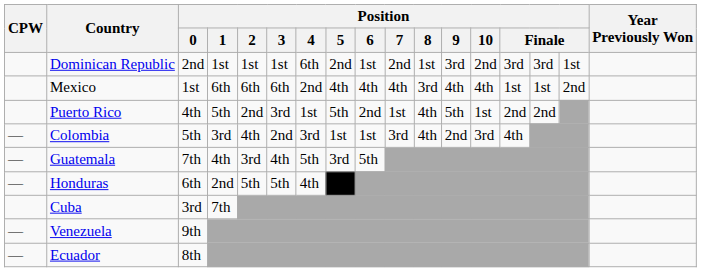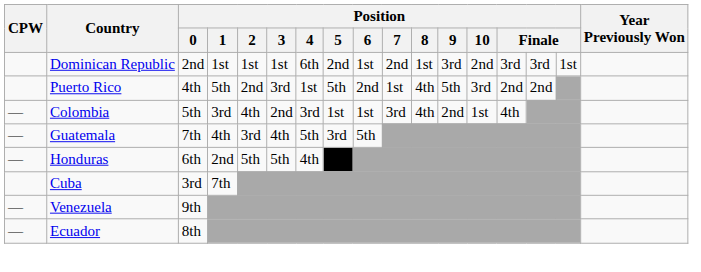 <table class="wikitable">
 <tr>
 <th rowspan=2>CPW</th>
 <th rowspan=2>Country</th>
 <th colspan=14>Position</th>
 <th rowspan=2>Year<br>Previously Won</th>
 </tr>
 <tr>
 <th>0</th>
 <th>1</th>
 <th>2</th>
 <th>3</th>
 <th>4</th>
 <th>5</th>
 <th>6</th>
 <th>7</th>
 <th>8</th>
 <th>9</th>
 <th>10</th>
 <th colspan=3>Finale</th>
 </tr>
 <tr>
 <td></td>
 <td> <a href='#'>Dominican Republic</a></td>
 <td>2nd</td>
 <td><span>1st</span></td>
 <td><span>1st</span></td>
 <td><span>1st</span></td>
 <td><span>6th</span></td>
 <td>2nd</td>
 <td>1st</td>
 <td>2nd</td>
 <td><span>1st</span></td>
 <td>3rd</td>
 <td>2nd</td>
 <td>3rd</td>
 <td><span>3rd</span></td>
 <td><span>1st</span></td>
 <td></td>
 </tr>
 <tr>
 <td></td>
-<td> Mexico</td>
-<td><span>1st</span></td>
-<td>6th</td>
-<td><span>6th</span></td>
-<td><span>6th</span></td>
-<td>2nd</td>
-<td>4th</td>
-<td>4th</td>
-<td>4th</td>
-<td>3rd</td>
-<td>4th</td>
-<td><span>4th</span></td>
-<td><span>1st</span></td>
-<td><span>1st</span></td>
-<td><span>2nd</span></td>
-<td></td>
-</tr>
-<tr>
-<td></td>
 <td> <a href='#'>Puerto Rico</a></td>
 <td>4th</td>
 <td>5th</td>
 <td>2nd</td>
 <td>3rd</td>
 <td><span>1st</span></td>
 <td><span>5th</span></td>
 <td>2nd</td>
 <td><span>1st</span></td>
 <td>4th</td>
 <td><span>5th</span></td>
-<td><span>1st</span></td>
+<td>3rd</td>
 <td>2nd</td>
 <td>2nd</td>
 <td style="background:darkgrey;" colspan="1"></td>
 <td></td>
 </tr>
 <tr>
 <td>—</td>
 <td> <a href='#'>Colombia</a></td>
 <td>5th</td>
 <td>3rd</td>
 <td>4th</td>
 <td>2nd</td>
 <td>3rd</td>
 <td><span>1st</span></td>
 <td><span>1st</span></td>
 <td>3rd</td>
 <td>4th</td>
 <td>2nd</td>
-<td>3rd</td>
+<td><span>1st</span></td>
 <td><span>4th</span></td>
 <td style="background:darkgrey;" colspan="2"></td>
 <td></td>
 </tr>
 <tr>
 <td>—</td>
 <td> <a href='#'>Guatemala</a></td>
 <td>7th</td>
 <td>4th</td>
 <td>3rd</td>
 <td>4th</td>
 <td>5th</td>
 <td>3rd</td>
 <td><span>5th</span></td>
 <td style="background:darkgrey;" colspan="7"></td>
 <td></td>
 </tr>
 <tr>
 <td>—</td>
 <td> <a href='#'>Honduras</a></td>
 <td>6th</td>
 <td>2nd</td>
 <td>5th</td>
 <td>5th</td>
 <td>4th</td>
 <td style="background:Black;"><span>R</span></td>
 <td style="background:darkgrey;" colspan="8"></td>
 <td></td>
 </tr>
 <tr>
 <td></td>
 <td> <a href='#'>Cuba</a></td>
 <td>3rd</td>
 <td><span>7th</span></td>
 <td style="background:darkgrey;" colspan="12"></td>
 <td></td>
 </tr>
 <tr>
 <td>—</td>
 <td> <a href='#'>Venezuela</a></td>
 <td><span>9th</span></td>
 <td style="background:darkgrey;" colspan="13"></td>
 <td></td>
 </tr>
 <tr>
 <td>—</td>
 <td> <a href='#'>Ecuador</a></td>
 <td><span>8th</span></td>
 <td style="background:darkgrey;" colspan="13"></td>
 <td></td>
 </tr>
 </table>
